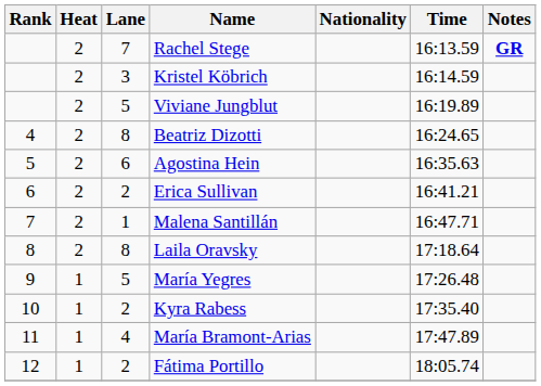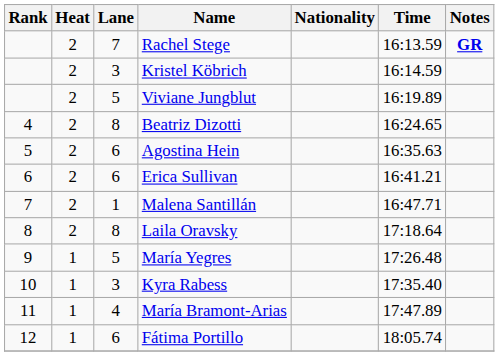 <table class="wikitable sortable" style="text-align:center">
 <tr>
 <th>Rank</th>
 <th>Heat</th>
 <th>Lane</th>
 <th>Name</th>
 <th>Nationality</th>
 <th>Time</th>
 <th>Notes</th>
 </tr>
 <tr>
 <td></td>
 <td>2</td>
 <td>7</td>
 <td align="left"><a href='#'>Rachel Stege</a></td>
 <td align="left"></td>
 <td>16:13.59</td>
 <td><strong><a href='#'>GR</a></strong></td>
 </tr>
 <tr>
 <td></td>
 <td>2</td>
 <td>3</td>
 <td align="left"><a href='#'>Kristel Köbrich</a></td>
 <td align="left"></td>
 <td>16:14.59</td>
 <td></td>
 </tr>
 <tr>
 <td></td>
 <td>2</td>
 <td>5</td>
 <td align="left"><a href='#'>Viviane Jungblut</a></td>
 <td align="left"></td>
 <td>16:19.89</td>
 <td></td>
 </tr>
 <tr>
 <td>4</td>
 <td>2</td>
 <td>8</td>
 <td align="left"><a href='#'>Beatriz Dizotti</a></td>
 <td align="left"></td>
 <td>16:24.65</td>
 <td></td>
 </tr>
 <tr>
 <td>5</td>
 <td>2</td>
 <td>6</td>
 <td align="left"><a href='#'>Agostina Hein</a></td>
 <td align="left"></td>
 <td>16:35.63</td>
 <td></td>
 </tr>
 <tr>
 <td>6</td>
 <td>2</td>
-<td>2</td>
+<td>6</td>
 <td align="left"><a href='#'>Erica Sullivan</a></td>
 <td align="left"></td>
 <td>16:41.21</td>
 <td></td>
 </tr>
 <tr>
 <td>7</td>
 <td>2</td>
 <td>1</td>
 <td align="left"><a href='#'>Malena Santillán</a></td>
 <td align="left"></td>
 <td>16:47.71</td>
 <td></td>
 </tr>
 <tr>
 <td>8</td>
 <td>2</td>
 <td>8</td>
 <td align="left"><a href='#'>Laila Oravsky</a></td>
 <td align="left"></td>
 <td>17:18.64</td>
 <td></td>
 </tr>
 <tr>
 <td>9</td>
 <td>1</td>
 <td>5</td>
 <td align="left"><a href='#'>María Yegres</a></td>
 <td align="left"></td>
 <td>17:26.48</td>
 <td></td>
 </tr>
 <tr>
 <td>10</td>
 <td>1</td>
-<td>2</td>
+<td>3</td>
 <td align="left"><a href='#'>Kyra Rabess</a></td>
 <td align="left"></td>
 <td>17:35.40</td>
 <td></td>
 </tr>
 <tr>
 <td>11</td>
 <td>1</td>
 <td>4</td>
 <td align="left"><a href='#'>María Bramont-Arias</a></td>
 <td align="left"></td>
 <td>17:47.89</td>
 <td></td>
 </tr>
 <tr>
 <td>12</td>
 <td>1</td>
-<td>2</td>
+<td>6</td>
 <td align="left"><a href='#'>Fátima Portillo</a></td>
 <td align="left"></td>
 <td>18:05.74</td>
 <td></td>
 </tr>
 <tr>
 </tr>
 </table>
